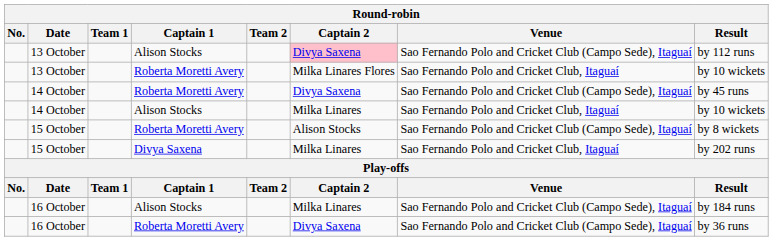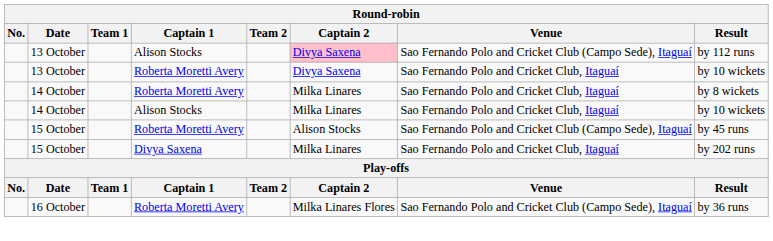 <table class="wikitable">
 <tr>
 <th colspan="8">Round-robin</th>
 </tr>
 <tr>
 <th>No.</th>
 <th>Date</th>
 <th>Team 1</th>
 <th>Captain 1</th>
 <th>Team 2</th>
 <th>Captain 2</th>
 <th>Venue</th>
 <th>Result</th>
 </tr>
 <tr>
 <td></td>
 <td>13 October</td>
 <td></td>
 <td>Alison Stocks</td>
 <td></td>
 <td style="background: pink;"><a href='#'>Divya Saxena</a></td>
 <td>Sao Fernando Polo and Cricket Club (Campo Sede), <a href='#'>Itaguaí</a></td>
 <td> by 112 runs</td>
 </tr>
 <tr>
 <td></td>
 <td>13 October</td>
 <td></td>
 <td><a href='#'>Roberta Moretti Avery</a></td>
 <td></td>
-<td>Milka Linares Flores</td>
+<td><a href='#'>Divya Saxena</a></td>
 <td>Sao Fernando Polo and Cricket Club, <a href='#'>Itaguaí</a></td>
 <td> by 10 wickets</td>
 </tr>
 <tr>
 <td></td>
 <td>14 October</td>
 <td></td>
 <td><a href='#'>Roberta Moretti Avery</a></td>
 <td></td>
-<td><a href='#'>Divya Saxena</a></td>
-<td>Sao Fernando Polo and Cricket Club (Campo Sede), <a href='#'>Itaguaí</a></td>
-<td> by 45 runs</td>
+<td>Milka Linares</td>
+<td>Sao Fernando Polo and Cricket Club, <a href='#'>Itaguaí</a></td>
+<td> by 8 wickets</td>
 </tr>
 <tr>
 <td></td>
 <td>14 October</td>
 <td></td>
 <td>Alison Stocks</td>
 <td></td>
 <td>Milka Linares</td>
 <td>Sao Fernando Polo and Cricket Club, <a href='#'>Itaguaí</a></td>
 <td> by 10 wickets</td>
 </tr>
 <tr>
 <td></td>
 <td>15 October</td>
 <td></td>
 <td><a href='#'>Roberta Moretti Avery</a></td>
 <td></td>
 <td>Alison Stocks</td>
 <td>Sao Fernando Polo and Cricket Club (Campo Sede), <a href='#'>Itaguaí</a></td>
-<td> by 8 wickets</td>
+<td> by 45 runs</td>
 </tr>
 <tr>
 <td></td>
 <td>15 October</td>
 <td></td>
 <td><a href='#'>Divya Saxena</a></td>
 <td></td>
 <td>Milka Linares</td>
 <td>Sao Fernando Polo and Cricket Club, <a href='#'>Itaguaí</a></td>
 <td> by 202 runs</td>
 </tr>
 <tr>
 <th colspan="8">Play-offs</th>
 </tr>
 <tr>
 <th>No.</th>
 <th>Date</th>
 <th>Team 1</th>
 <th>Captain 1</th>
 <th>Team 2</th>
 <th>Captain 2</th>
 <th>Venue</th>
 <th>Result</th>
 </tr>
 <tr>
 <td></td>
 <td>16 October</td>
 <td></td>
-<td>Alison Stocks</td>
-<td></td>
-<td>Milka Linares</td>
-<td>Sao Fernando Polo and Cricket Club (Campo Sede), <a href='#'>Itaguaí</a></td>
-<td> by 184 runs</td>
-</tr>
-<tr>
-<td></td>
-<td>16 October</td>
-<td></td>
 <td><a href='#'>Roberta Moretti Avery</a></td>
 <td></td>
-<td><a href='#'>Divya Saxena</a></td>
+<td>Milka Linares Flores</td>
 <td>Sao Fernando Polo and Cricket Club (Campo Sede), <a href='#'>Itaguaí</a></td>
 <td> by 36 runs</td>
 </tr>
 </table>
